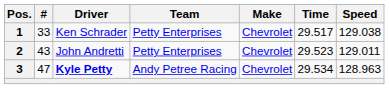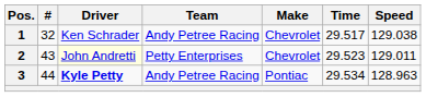 <table class="wikitable" style="font-size:95%">
 <tr>
 <th>Pos.</th>
 <th>#</th>
 <th>Driver</th>
 <th>Team</th>
 <th>Make</th>
 <th>Time</th>
 <th>Speed</th>
 </tr>
 <tr>
 <th>1</th>
-<td>33</td>
+<td>32</td>
 <td><a href='#'>Ken Schrader</a></td>
-<td><a href='#'>Petty Enterprises</a></td>
+<td><a href='#'>Andy Petree Racing</a></td>
 <td><a href='#'>Chevrolet</a></td>
 <td>29.517</td>
 <td>129.038</td>
 </tr>
 <tr>
 <th>2</th>
 <td>43</td>
-<td><a href='#'>John Andretti</a></td>
+<td style="background: lightyellow;"><a href='#'>John Andretti</a></td>
 <td><a href='#'>Petty Enterprises</a></td>
 <td><a href='#'>Chevrolet</a></td>
 <td>29.523</td>
 <td>129.011</td>
 </tr>
 <tr>
 <th>3</th>
-<td>47</td>
+<td>44</td>
 <td><strong><a href='#'>Kyle Petty</a></strong></td>
 <td><a href='#'>Andy Petree Racing</a></td>
-<td><a href='#'>Chevrolet</a></td>
+<td><a href='#'>Pontiac</a></td>
 <td>29.534</td>
 <td>128.963</td>
 </tr>
 <tr>
 <th colspan="7"></th>
 </tr>
 </table>
